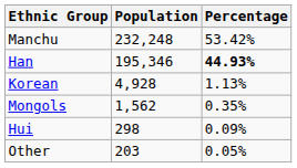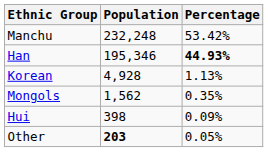 <table class="wikitable">
 <tr>
 <th>Ethnic Group</th>
 <th>Population</th>
 <th>Percentage</th>
 </tr>
 <tr>
 <td>Manchu</td>
 <td>232,248</td>
 <td>53.42%</td>
 </tr>
 <tr>
 <td><a href='#'>Han</a></td>
 <td>195,346</td>
 <td><strong>44.93%</strong></td>
 </tr>
 <tr>
 <td><a href='#'>Korean</a></td>
 <td>4,928</td>
 <td>1.13%</td>
 </tr>
 <tr>
 <td><a href='#'>Mongols</a></td>
 <td>1,562</td>
 <td>0.35%</td>
 </tr>
 <tr>
 <td><a href='#'>Hui</a></td>
-<td>298</td>
+<td>398</td>
 <td>0.09%</td>
 </tr>
 <tr>
 <td>Other</td>
-<td>203</td>
+<td><strong>203</strong></td>
 <td>0.05%</td>
 </tr>
 </table>
